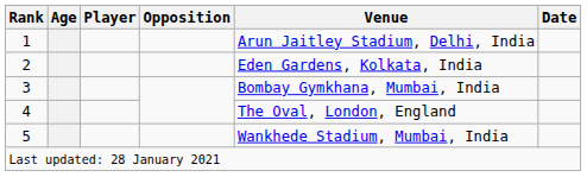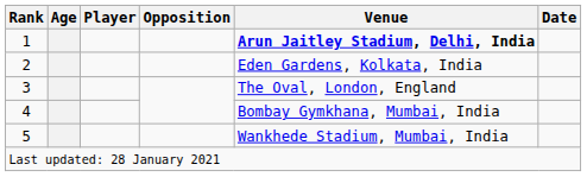 <table class="wikitable sortable">
 <tr>
 <th scope=col>Rank</th>
 <th scope=col>Age</th>
 <th scope=col>Player</th>
 <th scope=col>Opposition</th>
 <th scope=col>Venue</th>
 <th scope=col>Date</th>
 </tr>
 <tr>
 <td align=center>1</td>
 <th scope=row style=text-align:center;></th>
 <td></td>
 <td></td>
-<td><a href='#'>Arun Jaitley Stadium</a>, <a href='#'>Delhi</a>, India</td>
+<td><strong><a href='#'>Arun Jaitley Stadium</a>, <a href='#'>Delhi</a>, India</strong></td>
 <td></td>
 </tr>
 <tr>
 <td align=center>2</td>
 <th scope=row style=text-align:center;></th>
 <td></td>
 <td></td>
 <td><a href='#'>Eden Gardens</a>, <a href='#'>Kolkata</a>, India</td>
 <td></td>
 </tr>
 <tr>
 <td align=center>3</td>
 <th scope=row style=text-align:center;></th>
 <td></td>
 <td rowspan=2></td>
-<td><a href='#'>Bombay Gymkhana</a>, <a href='#'>Mumbai</a>, India</td>
+<td><a href='#'>The Oval</a>, <a href='#'>London</a>, England</td>
 <td></td>
 </tr>
 <tr>
 <td align=center>4</td>
 <th scope=row style=text-align:center;></th>
 <td></td>
-<td><a href='#'>The Oval</a>, <a href='#'>London</a>, England</td>
+<td><a href='#'>Bombay Gymkhana</a>, <a href='#'>Mumbai</a>, India</td>
 <td></td>
 </tr>
 <tr>
 <td align=center>5</td>
 <th scope=row style=text-align:center;></th>
 <td></td>
 <td></td>
 <td><a href='#'>Wankhede Stadium</a>, <a href='#'>Mumbai</a>, India</td>
 <td></td>
 </tr>
 <tr class=sortbottom>
 <td colspan=7><small>Last updated: 28 January 2021</small></td>
 </tr>
 </table>
